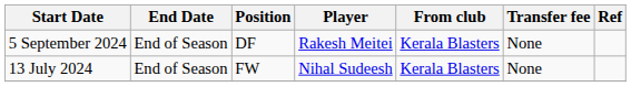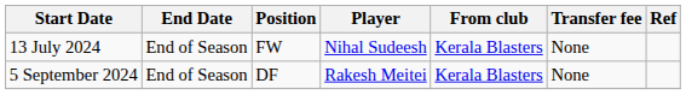 <table class="wikitable plainrowheaders" style="text-align:center; text-align:left">
 <tr>
 <th scope="col">Start Date</th>
 <th scope="col">End Date</th>
 <th scope="col">Position</th>
 <th scope="col">Player</th>
 <th scope="col">From club</th>
 <th scope="col">Transfer fee</th>
 <th scope="col">Ref</th>
 </tr>
 <tr>
+<td>13 July 2024</td>
+<td>End of Season</td>
+<td>FW</td>
+<td> <a href='#'>Nihal Sudeesh</a></td>
+<td> <a href='#'>Kerala Blasters</a></td>
+<td>None</td>
+<td></td>
+</tr>
+<tr>
 <td>5 September 2024</td>
 <td>End of Season</td>
 <td>DF</td>
 <td> <a href='#'>Rakesh Meitei</a></td>
 <td> <a href='#'>Kerala Blasters</a></td>
 <td>None</td>
 <td></td>
 </tr>
 <tr>
-<td>13 July 2024</td>
-<td>End of Season</td>
-<td>FW</td>
-<td> <a href='#'>Nihal Sudeesh</a></td>
-<td> <a href='#'>Kerala Blasters</a></td>
-<td>None</td>
-<td></td>
-</tr>
-<tr>
 </tr>
 </table>
